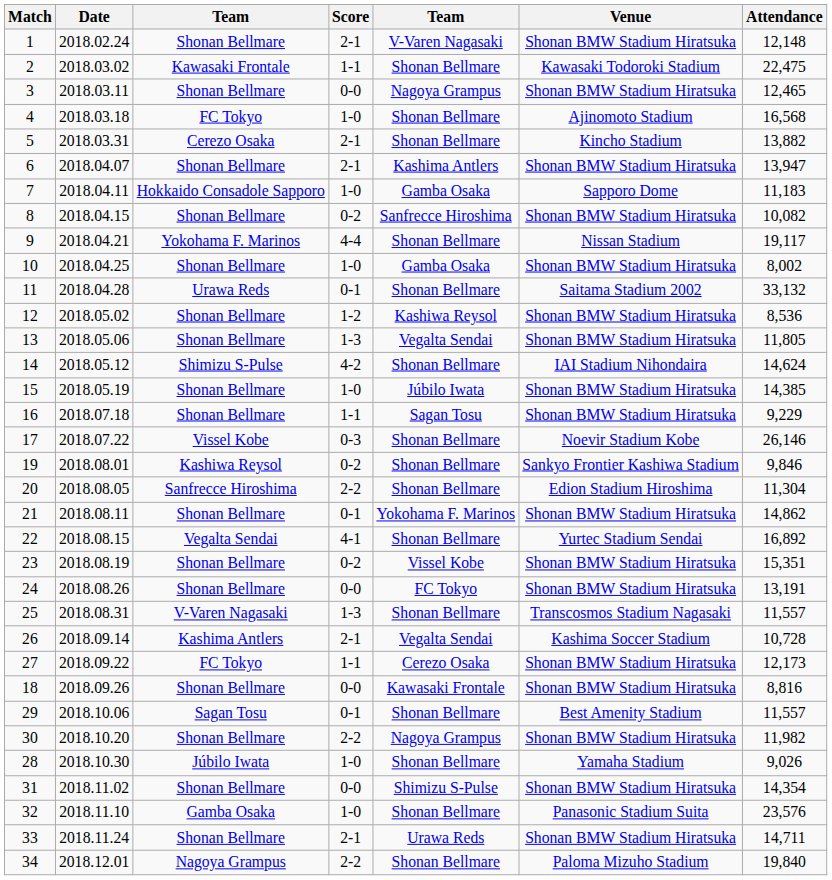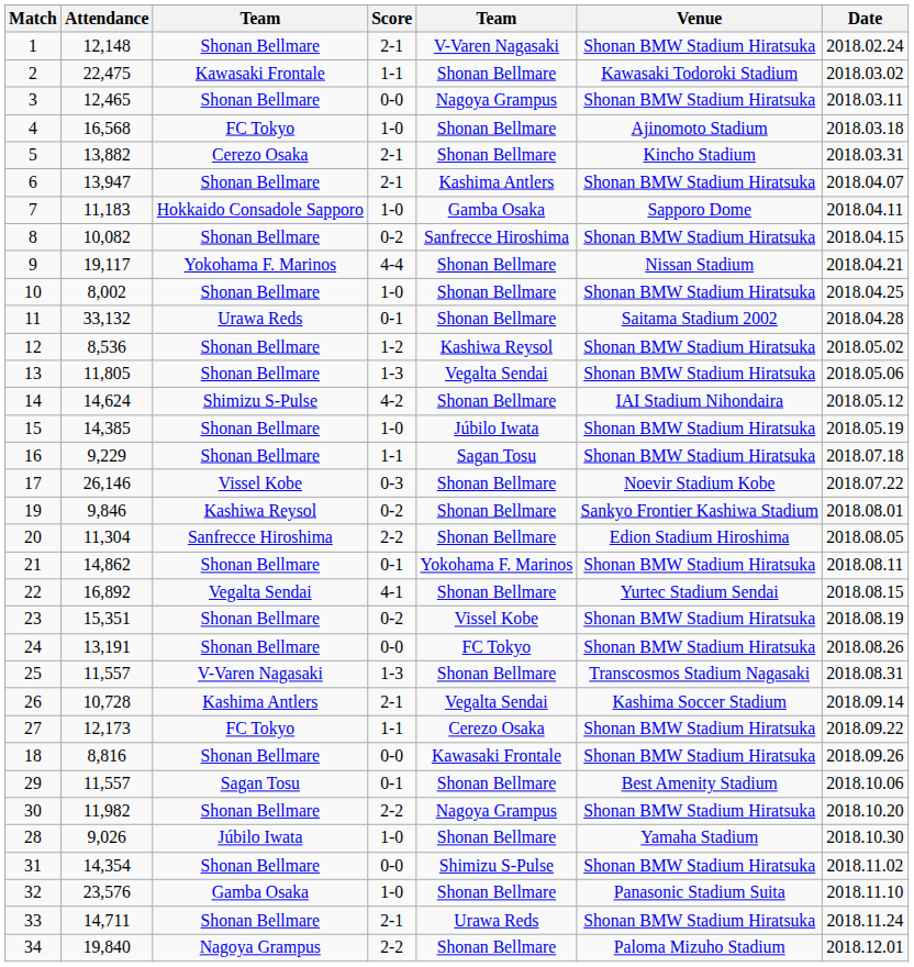 <table class="wikitable" style="text-align:center;">
 <tr>
 <th>Match</th>
-<th>Date</th>
+<th>Attendance</th>
 <th>Team</th>
 <th>Score</th>
 <th>Team</th>
 <th>Venue</th>
-<th>Attendance</th>
+<th>Date</th>
 </tr>
 <tr>
 <td>1</td>
-<td>2018.02.24</td>
+<td>12,148</td>
 <td><a href='#'>Shonan Bellmare</a></td>
 <td>2-1</td>
 <td><a href='#'>V-Varen Nagasaki</a></td>
 <td><a href='#'>Shonan BMW Stadium Hiratsuka</a></td>
-<td>12,148</td>
+<td>2018.02.24</td>
 </tr>
 <tr>
 <td>2</td>
-<td>2018.03.02</td>
+<td>22,475</td>
 <td><a href='#'>Kawasaki Frontale</a></td>
 <td>1-1</td>
 <td><a href='#'>Shonan Bellmare</a></td>
 <td><a href='#'>Kawasaki Todoroki Stadium</a></td>
-<td>22,475</td>
+<td>2018.03.02</td>
 </tr>
 <tr>
 <td>3</td>
-<td>2018.03.11</td>
+<td>12,465</td>
 <td><a href='#'>Shonan Bellmare</a></td>
 <td>0-0</td>
 <td><a href='#'>Nagoya Grampus</a></td>
 <td><a href='#'>Shonan BMW Stadium Hiratsuka</a></td>
-<td>12,465</td>
+<td>2018.03.11</td>
 </tr>
 <tr>
 <td>4</td>
-<td>2018.03.18</td>
+<td>16,568</td>
 <td><a href='#'>FC Tokyo</a></td>
 <td>1-0</td>
 <td><a href='#'>Shonan Bellmare</a></td>
 <td><a href='#'>Ajinomoto Stadium</a></td>
-<td>16,568</td>
+<td>2018.03.18</td>
 </tr>
 <tr>
 <td>5</td>
-<td>2018.03.31</td>
+<td>13,882</td>
 <td><a href='#'>Cerezo Osaka</a></td>
 <td>2-1</td>
 <td><a href='#'>Shonan Bellmare</a></td>
 <td><a href='#'>Kincho Stadium</a></td>
-<td>13,882</td>
+<td>2018.03.31</td>
 </tr>
 <tr>
 <td>6</td>
-<td>2018.04.07</td>
+<td>13,947</td>
 <td><a href='#'>Shonan Bellmare</a></td>
 <td>2-1</td>
 <td><a href='#'>Kashima Antlers</a></td>
 <td><a href='#'>Shonan BMW Stadium Hiratsuka</a></td>
-<td>13,947</td>
+<td>2018.04.07</td>
 </tr>
 <tr>
 <td>7</td>
-<td>2018.04.11</td>
+<td>11,183</td>
 <td><a href='#'>Hokkaido Consadole Sapporo</a></td>
 <td>1-0</td>
 <td><a href='#'>Gamba Osaka</a></td>
 <td><a href='#'>Sapporo Dome</a></td>
-<td>11,183</td>
+<td>2018.04.11</td>
 </tr>
 <tr>
 <td>8</td>
-<td>2018.04.15</td>
+<td>10,082</td>
 <td><a href='#'>Shonan Bellmare</a></td>
 <td>0-2</td>
 <td><a href='#'>Sanfrecce Hiroshima</a></td>
 <td><a href='#'>Shonan BMW Stadium Hiratsuka</a></td>
-<td>10,082</td>
+<td>2018.04.15</td>
 </tr>
 <tr>
 <td>9</td>
-<td>2018.04.21</td>
+<td>19,117</td>
 <td><a href='#'>Yokohama F. Marinos</a></td>
 <td>4-4</td>
 <td><a href='#'>Shonan Bellmare</a></td>
 <td><a href='#'>Nissan Stadium</a></td>
-<td>19,117</td>
+<td>2018.04.21</td>
 </tr>
 <tr>
 <td>10</td>
-<td>2018.04.25</td>
+<td>8,002</td>
 <td><a href='#'>Shonan Bellmare</a></td>
 <td>1-0</td>
-<td><a href='#'>Gamba Osaka</a></td>
+<td><a href='#'>Shonan Bellmare</a></td>
 <td><a href='#'>Shonan BMW Stadium Hiratsuka</a></td>
-<td>8,002</td>
+<td>2018.04.25</td>
 </tr>
 <tr>
 <td>11</td>
-<td>2018.04.28</td>
+<td>33,132</td>
 <td><a href='#'>Urawa Reds</a></td>
 <td>0-1</td>
 <td><a href='#'>Shonan Bellmare</a></td>
 <td><a href='#'>Saitama Stadium 2002</a></td>
-<td>33,132</td>
+<td>2018.04.28</td>
 </tr>
 <tr>
 <td>12</td>
-<td>2018.05.02</td>
+<td>8,536</td>
 <td><a href='#'>Shonan Bellmare</a></td>
 <td>1-2</td>
 <td><a href='#'>Kashiwa Reysol</a></td>
 <td><a href='#'>Shonan BMW Stadium Hiratsuka</a></td>
-<td>8,536</td>
+<td>2018.05.02</td>
 </tr>
 <tr>
 <td>13</td>
-<td>2018.05.06</td>
+<td>11,805</td>
 <td><a href='#'>Shonan Bellmare</a></td>
 <td>1-3</td>
 <td><a href='#'>Vegalta Sendai</a></td>
 <td><a href='#'>Shonan BMW Stadium Hiratsuka</a></td>
-<td>11,805</td>
+<td>2018.05.06</td>
 </tr>
 <tr>
 <td>14</td>
-<td>2018.05.12</td>
+<td>14,624</td>
 <td><a href='#'>Shimizu S-Pulse</a></td>
 <td>4-2</td>
 <td><a href='#'>Shonan Bellmare</a></td>
 <td><a href='#'>IAI Stadium Nihondaira</a></td>
-<td>14,624</td>
+<td>2018.05.12</td>
 </tr>
 <tr>
 <td>15</td>
-<td>2018.05.19</td>
+<td>14,385</td>
 <td><a href='#'>Shonan Bellmare</a></td>
 <td>1-0</td>
 <td><a href='#'>Júbilo Iwata</a></td>
 <td><a href='#'>Shonan BMW Stadium Hiratsuka</a></td>
-<td>14,385</td>
+<td>2018.05.19</td>
 </tr>
 <tr>
 <td>16</td>
-<td>2018.07.18</td>
+<td>9,229</td>
 <td><a href='#'>Shonan Bellmare</a></td>
 <td>1-1</td>
 <td><a href='#'>Sagan Tosu</a></td>
 <td><a href='#'>Shonan BMW Stadium Hiratsuka</a></td>
-<td>9,229</td>
+<td>2018.07.18</td>
 </tr>
 <tr>
 <td>17</td>
-<td>2018.07.22</td>
+<td>26,146</td>
 <td><a href='#'>Vissel Kobe</a></td>
 <td>0-3</td>
 <td><a href='#'>Shonan Bellmare</a></td>
 <td><a href='#'>Noevir Stadium Kobe</a></td>
-<td>26,146</td>
+<td>2018.07.22</td>
 </tr>
 <tr>
 <td>19</td>
-<td>2018.08.01</td>
+<td>9,846</td>
 <td><a href='#'>Kashiwa Reysol</a></td>
 <td>0-2</td>
 <td><a href='#'>Shonan Bellmare</a></td>
 <td><a href='#'>Sankyo Frontier Kashiwa Stadium</a></td>
-<td>9,846</td>
+<td>2018.08.01</td>
 </tr>
 <tr>
 <td>20</td>
-<td>2018.08.05</td>
+<td>11,304</td>
 <td><a href='#'>Sanfrecce Hiroshima</a></td>
 <td>2-2</td>
 <td><a href='#'>Shonan Bellmare</a></td>
 <td><a href='#'>Edion Stadium Hiroshima</a></td>
-<td>11,304</td>
+<td>2018.08.05</td>
 </tr>
 <tr>
 <td>21</td>
-<td>2018.08.11</td>
+<td>14,862</td>
 <td><a href='#'>Shonan Bellmare</a></td>
 <td>0-1</td>
 <td><a href='#'>Yokohama F. Marinos</a></td>
 <td><a href='#'>Shonan BMW Stadium Hiratsuka</a></td>
-<td>14,862</td>
+<td>2018.08.11</td>
 </tr>
 <tr>
 <td>22</td>
-<td>2018.08.15</td>
+<td>16,892</td>
 <td><a href='#'>Vegalta Sendai</a></td>
 <td>4-1</td>
 <td><a href='#'>Shonan Bellmare</a></td>
 <td><a href='#'>Yurtec Stadium Sendai</a></td>
-<td>16,892</td>
+<td>2018.08.15</td>
 </tr>
 <tr>
 <td>23</td>
-<td>2018.08.19</td>
+<td>15,351</td>
 <td><a href='#'>Shonan Bellmare</a></td>
 <td>0-2</td>
 <td><a href='#'>Vissel Kobe</a></td>
 <td><a href='#'>Shonan BMW Stadium Hiratsuka</a></td>
-<td>15,351</td>
+<td>2018.08.19</td>
 </tr>
 <tr>
 <td>24</td>
-<td>2018.08.26</td>
+<td>13,191</td>
 <td><a href='#'>Shonan Bellmare</a></td>
 <td>0-0</td>
 <td><a href='#'>FC Tokyo</a></td>
 <td><a href='#'>Shonan BMW Stadium Hiratsuka</a></td>
-<td>13,191</td>
+<td>2018.08.26</td>
 </tr>
 <tr>
 <td>25</td>
-<td>2018.08.31</td>
+<td>11,557</td>
 <td><a href='#'>V-Varen Nagasaki</a></td>
 <td>1-3</td>
 <td><a href='#'>Shonan Bellmare</a></td>
 <td><a href='#'>Transcosmos Stadium Nagasaki</a></td>
-<td>11,557</td>
+<td>2018.08.31</td>
 </tr>
 <tr>
 <td>26</td>
-<td>2018.09.14</td>
+<td>10,728</td>
 <td><a href='#'>Kashima Antlers</a></td>
 <td>2-1</td>
 <td><a href='#'>Vegalta Sendai</a></td>
 <td><a href='#'>Kashima Soccer Stadium</a></td>
-<td>10,728</td>
+<td>2018.09.14</td>
 </tr>
 <tr>
 <td>27</td>
-<td>2018.09.22</td>
+<td>12,173</td>
 <td><a href='#'>FC Tokyo</a></td>
 <td>1-1</td>
 <td><a href='#'>Cerezo Osaka</a></td>
 <td><a href='#'>Shonan BMW Stadium Hiratsuka</a></td>
-<td>12,173</td>
+<td>2018.09.22</td>
 </tr>
 <tr>
 <td>18</td>
-<td>2018.09.26</td>
+<td>8,816</td>
 <td><a href='#'>Shonan Bellmare</a></td>
 <td>0-0</td>
 <td><a href='#'>Kawasaki Frontale</a></td>
 <td><a href='#'>Shonan BMW Stadium Hiratsuka</a></td>
-<td>8,816</td>
+<td>2018.09.26</td>
 </tr>
 <tr>
 <td>29</td>
-<td>2018.10.06</td>
+<td>11,557</td>
 <td><a href='#'>Sagan Tosu</a></td>
 <td>0-1</td>
 <td><a href='#'>Shonan Bellmare</a></td>
 <td><a href='#'>Best Amenity Stadium</a></td>
-<td>11,557</td>
+<td>2018.10.06</td>
 </tr>
 <tr>
 <td>30</td>
-<td>2018.10.20</td>
+<td>11,982</td>
 <td><a href='#'>Shonan Bellmare</a></td>
 <td>2-2</td>
 <td><a href='#'>Nagoya Grampus</a></td>
 <td><a href='#'>Shonan BMW Stadium Hiratsuka</a></td>
-<td>11,982</td>
+<td>2018.10.20</td>
 </tr>
 <tr>
 <td>28</td>
-<td>2018.10.30</td>
+<td>9,026</td>
 <td><a href='#'>Júbilo Iwata</a></td>
 <td>1-0</td>
 <td><a href='#'>Shonan Bellmare</a></td>
 <td><a href='#'>Yamaha Stadium</a></td>
-<td>9,026</td>
+<td>2018.10.30</td>
 </tr>
 <tr>
 <td>31</td>
-<td>2018.11.02</td>
+<td>14,354</td>
 <td><a href='#'>Shonan Bellmare</a></td>
 <td>0-0</td>
 <td><a href='#'>Shimizu S-Pulse</a></td>
 <td><a href='#'>Shonan BMW Stadium Hiratsuka</a></td>
-<td>14,354</td>
+<td>2018.11.02</td>
 </tr>
 <tr>
 <td>32</td>
-<td>2018.11.10</td>
+<td>23,576</td>
 <td><a href='#'>Gamba Osaka</a></td>
 <td>1-0</td>
 <td><a href='#'>Shonan Bellmare</a></td>
 <td><a href='#'>Panasonic Stadium Suita</a></td>
-<td>23,576</td>
+<td>2018.11.10</td>
 </tr>
 <tr>
 <td>33</td>
-<td>2018.11.24</td>
+<td>14,711</td>
 <td><a href='#'>Shonan Bellmare</a></td>
 <td>2-1</td>
 <td><a href='#'>Urawa Reds</a></td>
 <td><a href='#'>Shonan BMW Stadium Hiratsuka</a></td>
-<td>14,711</td>
+<td>2018.11.24</td>
 </tr>
 <tr>
 <td>34</td>
-<td>2018.12.01</td>
+<td>19,840</td>
 <td><a href='#'>Nagoya Grampus</a></td>
 <td>2-2</td>
 <td><a href='#'>Shonan Bellmare</a></td>
 <td><a href='#'>Paloma Mizuho Stadium</a></td>
-<td>19,840</td>
+<td>2018.12.01</td>
 </tr>
 </table>
